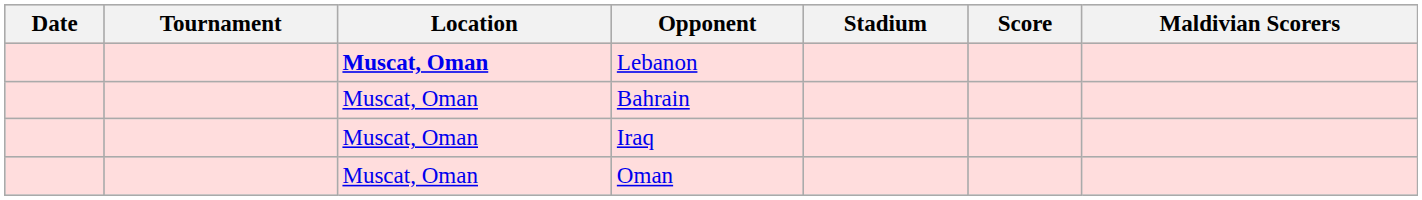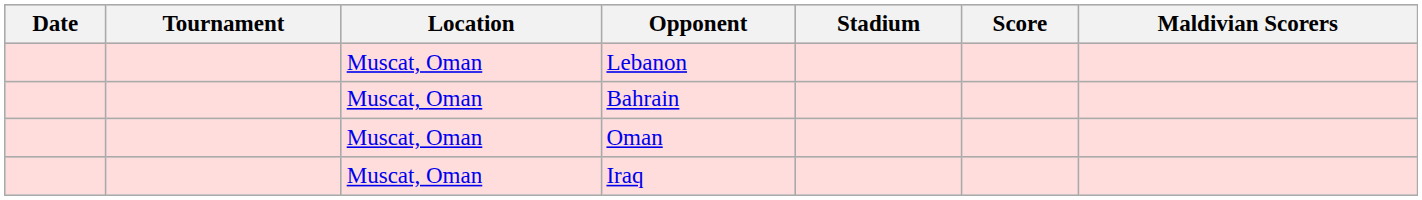 <table class="wikitable collapsible"  style="width:100%; font-size:90%;">
 <tr>
 <th>Date</th>
 <th>Tournament</th>
 <th>Location</th>
 <th>Opponent</th>
 <th>Stadium</th>
 <th>Score</th>
 <th>Maldivian Scorers</th>
 </tr>
 <tr bgcolor="#ffdddd">
 <td></td>
 <td></td>
-<td><strong> <a href='#'>Muscat, Oman</a></strong></td>
+<td> <a href='#'>Muscat, Oman</a></td>
 <td> <a href='#'>Lebanon</a></td>
 <td></td>
 <td></td>
 <td></td>
 </tr>
 <tr bgcolor="#ffdddd">
 <td></td>
 <td></td>
 <td> <a href='#'>Muscat, Oman</a></td>
 <td> <a href='#'>Bahrain</a></td>
 <td></td>
 <td></td>
 <td></td>
 </tr>
 <tr bgcolor="#ffdddd">
 <td></td>
 <td></td>
 <td> <a href='#'>Muscat, Oman</a></td>
-<td> <a href='#'>Iraq</a></td>
+<td> <a href='#'>Oman</a></td>
 <td></td>
 <td></td>
 <td></td>
 </tr>
 <tr bgcolor="#ffdddd">
 <td></td>
 <td></td>
 <td> <a href='#'>Muscat, Oman</a></td>
-<td> <a href='#'>Oman</a></td>
+<td> <a href='#'>Iraq</a></td>
 <td></td>
 <td></td>
 <td></td>
 </tr>
 </table>
